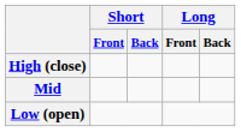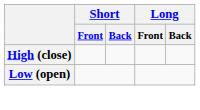 <table class="wikitable" style="text-align:center">
 <tr>
 <th rowspan=2></th>
 <th colspan=2><a href='#'>Short</a></th>
 <th colspan=2><a href='#'>Long</a></th>
 </tr>
 <tr>
 <th><a href='#'><small>Front</small></a></th>
 <th><a href='#'><small>Back</small></a></th>
 <th><small>Front</small></th>
 <th><small>Back</small></th>
 </tr>
 <tr>
 <th><a href='#'>High</a> (close)</th>
 <td></td>
 <td></td>
 <td> </td>
 <td> </td>
 </tr>
 <tr>
-<th><a href='#'>Mid</a></th>
-<td></td>
-<td></td>
-<td> </td>
-<td> </td>
-</tr>
-<tr>
 <th><a href='#'>Low</a> (open)</th>
 <td colspan=2></td>
 <td colspan=2> </td>
 </tr>
 </table>
